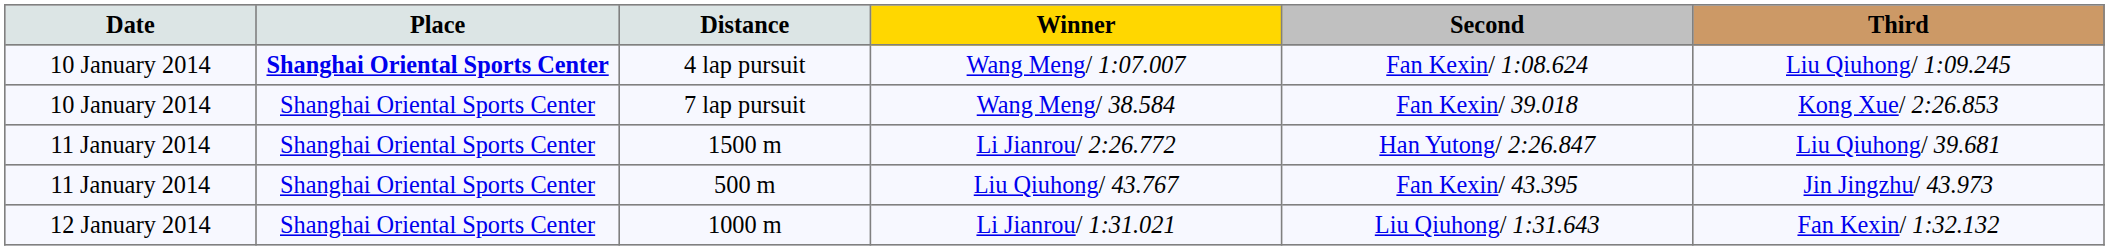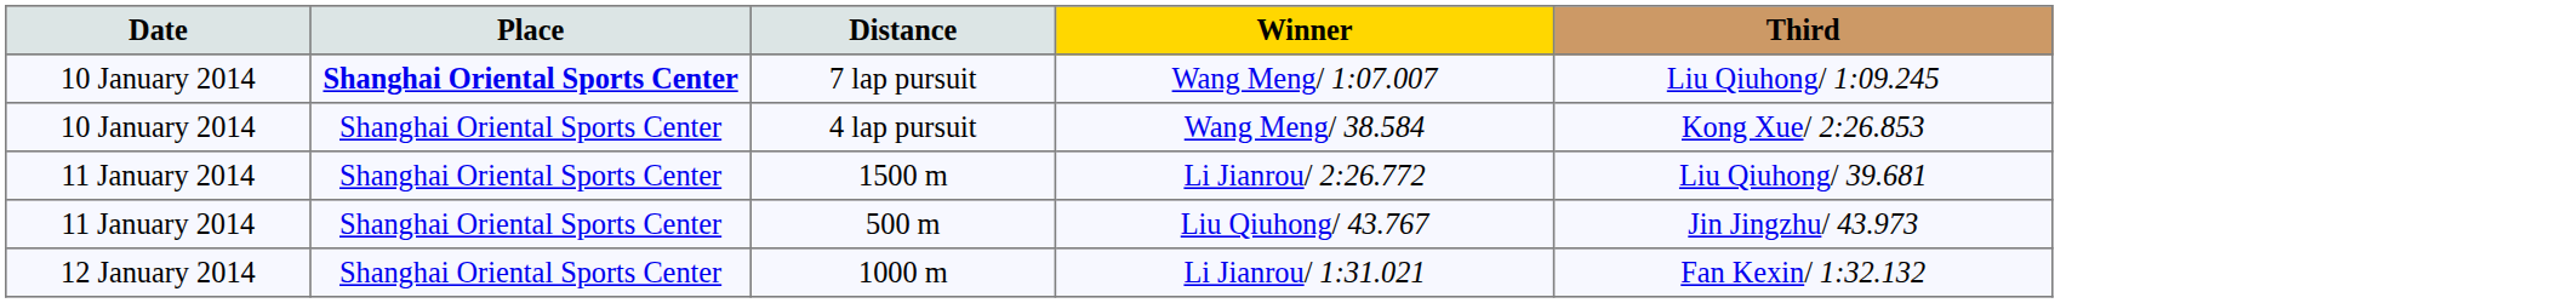 <table bgcolor="#f7f8ff" cellpadding="3" cellspacing="0" border="1" style="font-size: 95%; border: gray solid 1px; border-collapse: collapse;">
 <tr bgcolor="#CCCCCC">
 <td align="center" bgcolor="#DCE5E5" width="150"><strong>Date</strong></td>
 <td align="center" bgcolor="#DCE5E5" width="220"><strong>Place</strong></td>
 <td align="center" bgcolor="#DCE5E5" width="150"><strong>Distance</strong></td>
 <td align="center" bgcolor="gold" width="250"><strong>Winner</strong></td>
-<td align="center" bgcolor="silver" width="250"><strong>Second</strong></td>
 <td align="center" bgcolor="CC9966" width="250"><strong>Third</strong></td>
 </tr>
 <tr align="left">
 <td align="center">10 January 2014</td>
 <td align="center"><strong><a href='#'>Shanghai Oriental Sports Center</a></strong></td>
-<td align="center">4 lap pursuit</td>
+<td align="center">7 lap pursuit</td>
 <td align="center"><a href='#'>Wang Meng</a>/ <em>1:07.007</em></td>
-<td align="center"><a href='#'>Fan Kexin</a>/ <em>1:08.624</em></td>
 <td align="center"><a href='#'>Liu Qiuhong</a>/ <em>1:09.245</em></td>
 </tr>
 <tr align="left">
 <td align="center">10 January 2014</td>
 <td align="center"><a href='#'>Shanghai Oriental Sports Center</a></td>
-<td align="center">7 lap pursuit</td>
+<td align="center">4 lap pursuit</td>
 <td align="center"><a href='#'>Wang Meng</a>/ <em>38.584</em></td>
-<td align="center"><a href='#'>Fan Kexin</a>/ <em>39.018</em></td>
 <td align="center"><a href='#'>Kong Xue</a>/ <em>2:26.853</em></td>
 </tr>
 <tr align="left">
 <td align="center">11 January 2014</td>
 <td align="center"><a href='#'>Shanghai Oriental Sports Center</a></td>
 <td align="center">1500 m</td>
 <td align="center"><a href='#'>Li Jianrou</a>/ <em>2:26.772</em></td>
-<td align="center"><a href='#'>Han Yutong</a>/ <em>2:26.847</em></td>
 <td align="center"><a href='#'>Liu Qiuhong</a>/ <em>39.681</em></td>
 </tr>
 <tr align="left">
 <td align="center">11 January 2014</td>
 <td align="center"><a href='#'>Shanghai Oriental Sports Center</a></td>
 <td align="center">500 m</td>
 <td align="center"><a href='#'>Liu Qiuhong</a>/ <em>43.767</em></td>
-<td align="center"><a href='#'>Fan Kexin</a>/ <em>43.395</em></td>
 <td align="center"><a href='#'>Jin Jingzhu</a>/ <em>43.973</em></td>
 </tr>
 <tr align="left">
 <td align="center">12 January 2014</td>
 <td align="center"><a href='#'>Shanghai Oriental Sports Center</a></td>
 <td align="center">1000 m</td>
 <td align="center"><a href='#'>Li Jianrou</a>/ <em>1:31.021</em></td>
-<td align="center"><a href='#'>Liu Qiuhong</a>/ <em>1:31.643</em></td>
 <td align="center"><a href='#'>Fan Kexin</a>/ <em>1:32.132</em></td>
 </tr>
 </table>
